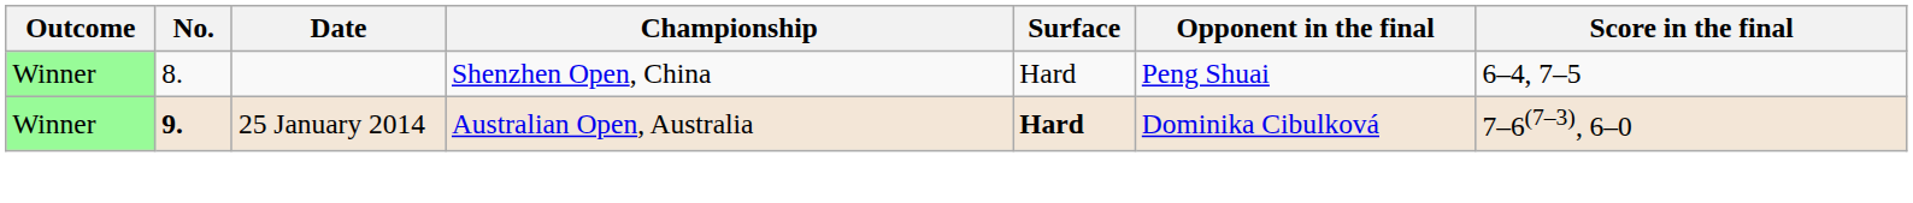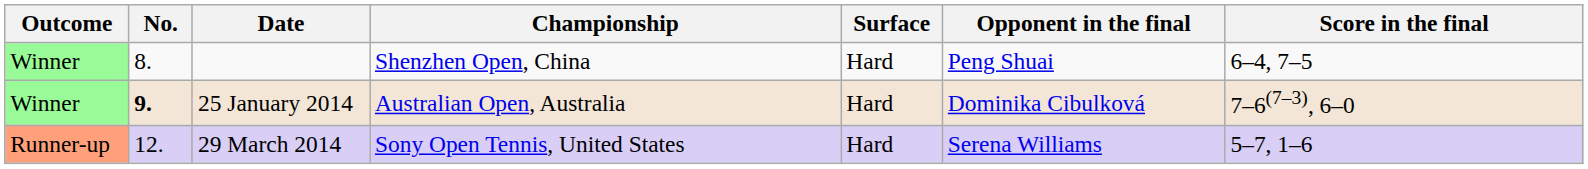 <table class="sortable wikitable" style=font-size:97%>
 <tr>
 <th width=75>Outcome</th>
 <th width=35>No.</th>
 <th width=110>Date</th>
 <th width=305>Championship</th>
 <th width=60>Surface</th>
 <th width=180>Opponent in the final</th>
 <th width=230>Score in the final</th>
 </tr>
 <tr>
 <td bgcolor=98FB98>Winner</td>
 <td>8.</td>
 <td></td>
 <td><a href='#'>Shenzhen Open</a>, China</td>
 <td>Hard</td>
 <td> <a href='#'>Peng Shuai</a></td>
 <td>6–4, 7–5</td>
 </tr>
 <tr style="background:#f3e6d7;">
 <td bgcolor=98FB98>Winner</td>
 <td><strong>9.</strong></td>
 <td>25 January 2014</td>
 <td><a href='#'>Australian Open</a>, Australia</td>
-<td><strong>Hard</strong></td>
+<td>Hard</td>
 <td> <a href='#'>Dominika Cibulková</a></td>
 <td>7–6<sup>(7–3)</sup>, 6–0</td>
 </tr>
+<tr style="background:#d8cef6;">
+<td bgcolor=FFA07A>Runner-up</td>
+<td>12.</td>
+<td>29 March 2014</td>
+<td><a href='#'>Sony Open Tennis</a>, United States</td>
+<td>Hard</td>
+<td> <a href='#'>Serena Williams</a></td>
+<td>5–7, 1–6</td>
+</tr>
 </table>
